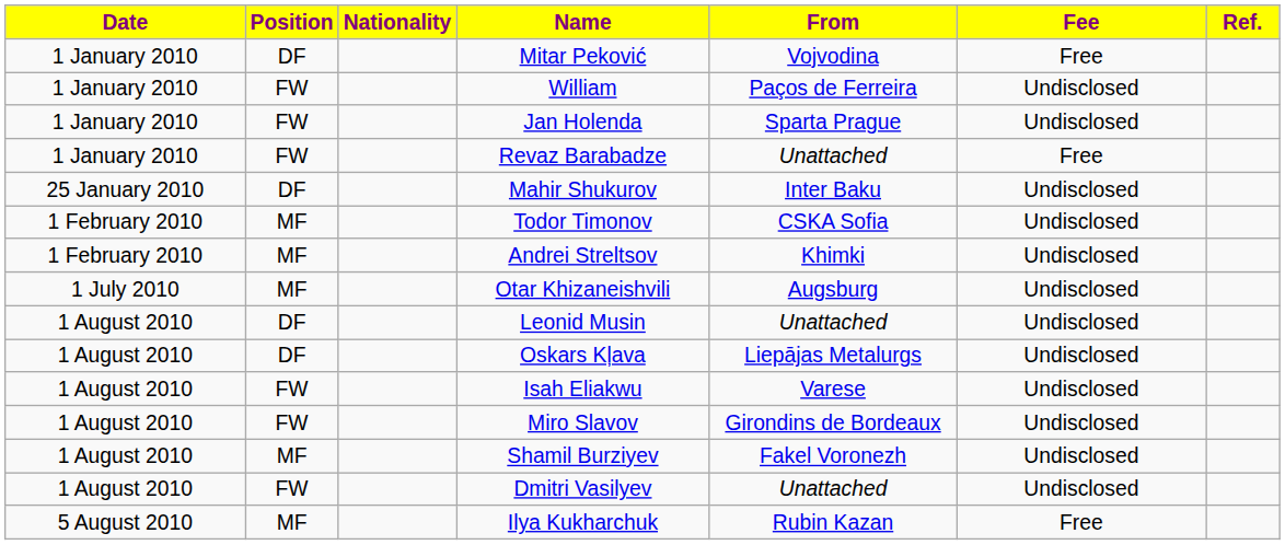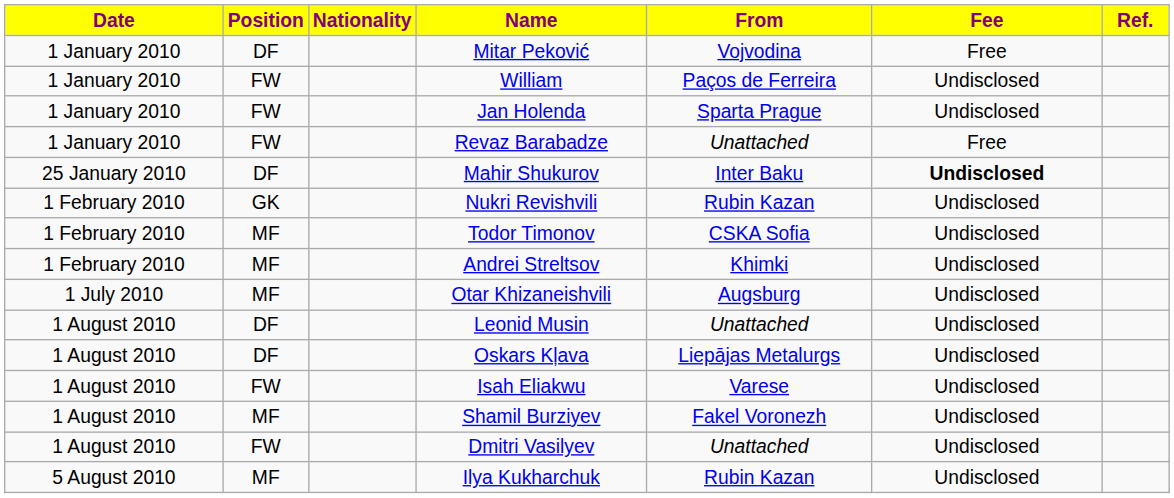 <table class="wikitable"  style="text-align:center; font-size:90%; ">
 <tr>
 <th style="background:#ffff00; color:purple; width:200px;">Date</th>
 <th style="background:#ffff00; color:purple; width:50px;">Position</th>
 <th style="background:#ffff00; color:purple; width:50px;">Nationality</th>
 <th style="background:#ffff00; color:purple; width:200px;">Name</th>
 <th style="background:#ffff00; color:purple; width:200px;">From</th>
 <th style="background:#ffff00; color:purple; width:200px;">Fee</th>
 <th style="background:#ffff00; color:purple; width:50px;">Ref.</th>
 </tr>
 <tr>
 <td>1 January 2010</td>
 <td>DF</td>
 <td></td>
 <td><a href='#'>Mitar Peković</a></td>
 <td><a href='#'>Vojvodina</a></td>
 <td>Free</td>
 <td></td>
 </tr>
 <tr>
 <td>1 January 2010</td>
 <td>FW</td>
 <td></td>
 <td><a href='#'>William</a></td>
 <td><a href='#'>Paços de Ferreira</a></td>
 <td>Undisclosed</td>
 <td></td>
 </tr>
 <tr>
 <td>1 January 2010</td>
 <td>FW</td>
 <td></td>
 <td><a href='#'>Jan Holenda</a></td>
 <td><a href='#'>Sparta Prague</a></td>
 <td>Undisclosed</td>
 <td></td>
 </tr>
 <tr>
 <td>1 January 2010</td>
 <td>FW</td>
 <td></td>
 <td><a href='#'>Revaz Barabadze</a></td>
 <td><em>Unattached</em></td>
 <td>Free</td>
 <td></td>
 </tr>
 <tr>
 <td>25 January 2010</td>
 <td>DF</td>
 <td></td>
 <td><a href='#'>Mahir Shukurov</a></td>
 <td><a href='#'>Inter Baku</a></td>
+<td><strong>Undisclosed</strong></td>
+<td></td>
+</tr>
+<tr>
+<td>1 February 2010</td>
+<td>GK</td>
+<td></td>
+<td><a href='#'>Nukri Revishvili</a></td>
+<td><a href='#'>Rubin Kazan</a></td>
 <td>Undisclosed</td>
 <td></td>
 </tr>
 <tr>
 <td>1 February 2010</td>
 <td>MF</td>
 <td></td>
 <td><a href='#'>Todor Timonov</a></td>
 <td><a href='#'>CSKA Sofia</a></td>
 <td>Undisclosed</td>
 <td></td>
 </tr>
 <tr>
 <td>1 February 2010</td>
 <td>MF</td>
 <td></td>
 <td><a href='#'>Andrei Streltsov</a></td>
 <td><a href='#'>Khimki</a></td>
 <td>Undisclosed</td>
 <td></td>
 </tr>
 <tr>
 <td>1 July 2010</td>
 <td>MF</td>
 <td></td>
 <td><a href='#'>Otar Khizaneishvili</a></td>
 <td><a href='#'>Augsburg</a></td>
 <td>Undisclosed</td>
 <td></td>
 </tr>
 <tr>
 <td>1 August 2010</td>
 <td>DF</td>
 <td></td>
 <td><a href='#'>Leonid Musin</a></td>
 <td><em>Unattached</em></td>
 <td>Undisclosed</td>
 <td></td>
 </tr>
 <tr>
 <td>1 August 2010</td>
 <td>DF</td>
 <td></td>
 <td><a href='#'>Oskars Kļava</a></td>
 <td><a href='#'>Liepājas Metalurgs</a></td>
 <td>Undisclosed</td>
 <td></td>
 </tr>
 <tr>
 <td>1 August 2010</td>
 <td>FW</td>
 <td></td>
 <td><a href='#'>Isah Eliakwu</a></td>
 <td><a href='#'>Varese</a></td>
 <td>Undisclosed</td>
 <td></td>
 </tr>
 <tr>
 <td>1 August 2010</td>
-<td>FW</td>
-<td></td>
-<td><a href='#'>Miro Slavov</a></td>
-<td><a href='#'>Girondins de Bordeaux</a></td>
-<td>Undisclosed</td>
-<td></td>
-</tr>
-<tr>
-<td>1 August 2010</td>
 <td>MF</td>
 <td></td>
 <td><a href='#'>Shamil Burziyev</a></td>
 <td><a href='#'>Fakel Voronezh</a></td>
 <td>Undisclosed</td>
 <td></td>
 </tr>
 <tr>
 <td>1 August 2010</td>
 <td>FW</td>
 <td></td>
 <td><a href='#'>Dmitri Vasilyev</a></td>
 <td><em>Unattached</em></td>
 <td>Undisclosed</td>
 <td></td>
 </tr>
 <tr>
 <td>5 August 2010</td>
 <td>MF</td>
 <td></td>
 <td><a href='#'>Ilya Kukharchuk</a></td>
 <td><a href='#'>Rubin Kazan</a></td>
-<td>Free</td>
+<td>Undisclosed</td>
 <td></td>
 </tr>
 </table>
